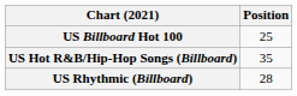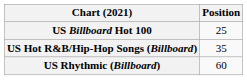 <table class="wikitable sortable plainrowheaders" style="text-align:center">
 <tr>
 <th scope="col">Chart (2021)</th>
 <th scope="col">Position</th>
 </tr>
 <tr>
 <th scope="row">US <em>Billboard</em> Hot 100</th>
 <td>25</td>
 </tr>
 <tr>
 <th scope="row">US Hot R&B/Hip-Hop Songs (<em>Billboard</em>)</th>
 <td>35</td>
 </tr>
 <tr>
 <th scope="row">US Rhythmic (<em>Billboard</em>)</th>
-<td>28</td>
+<td>60</td>
 </tr>
 </table>
